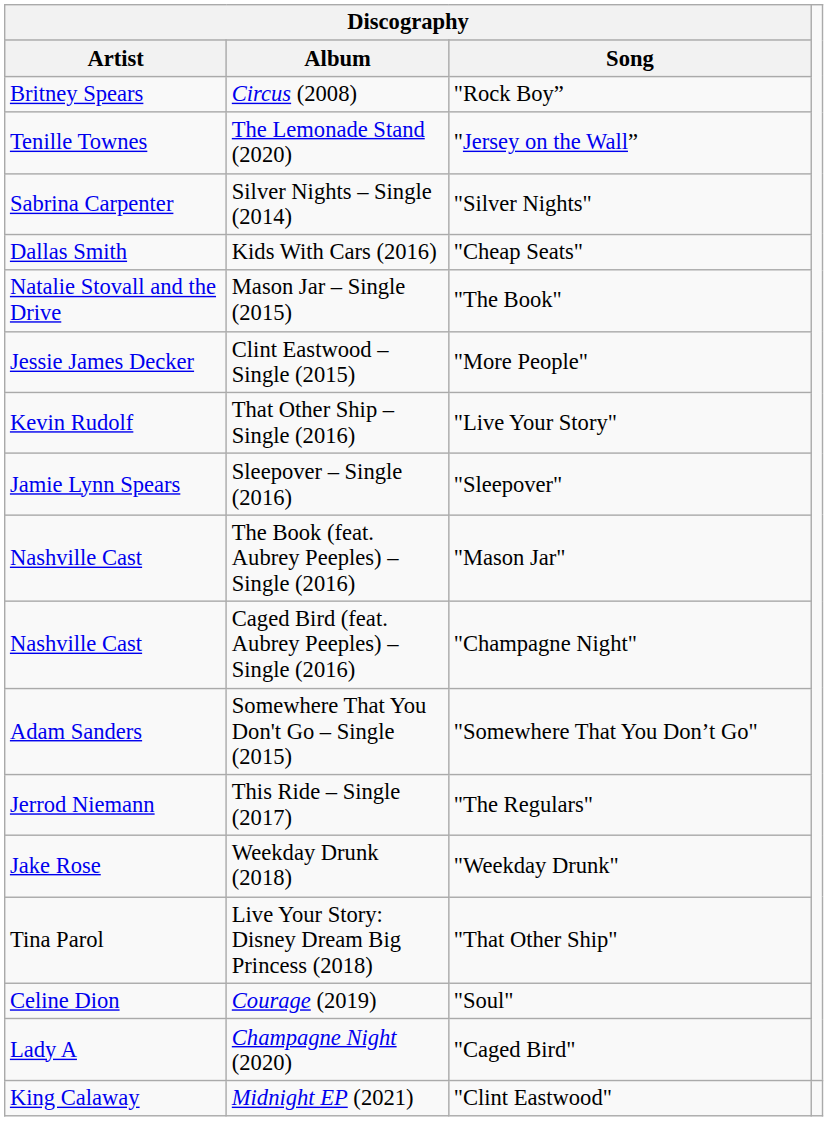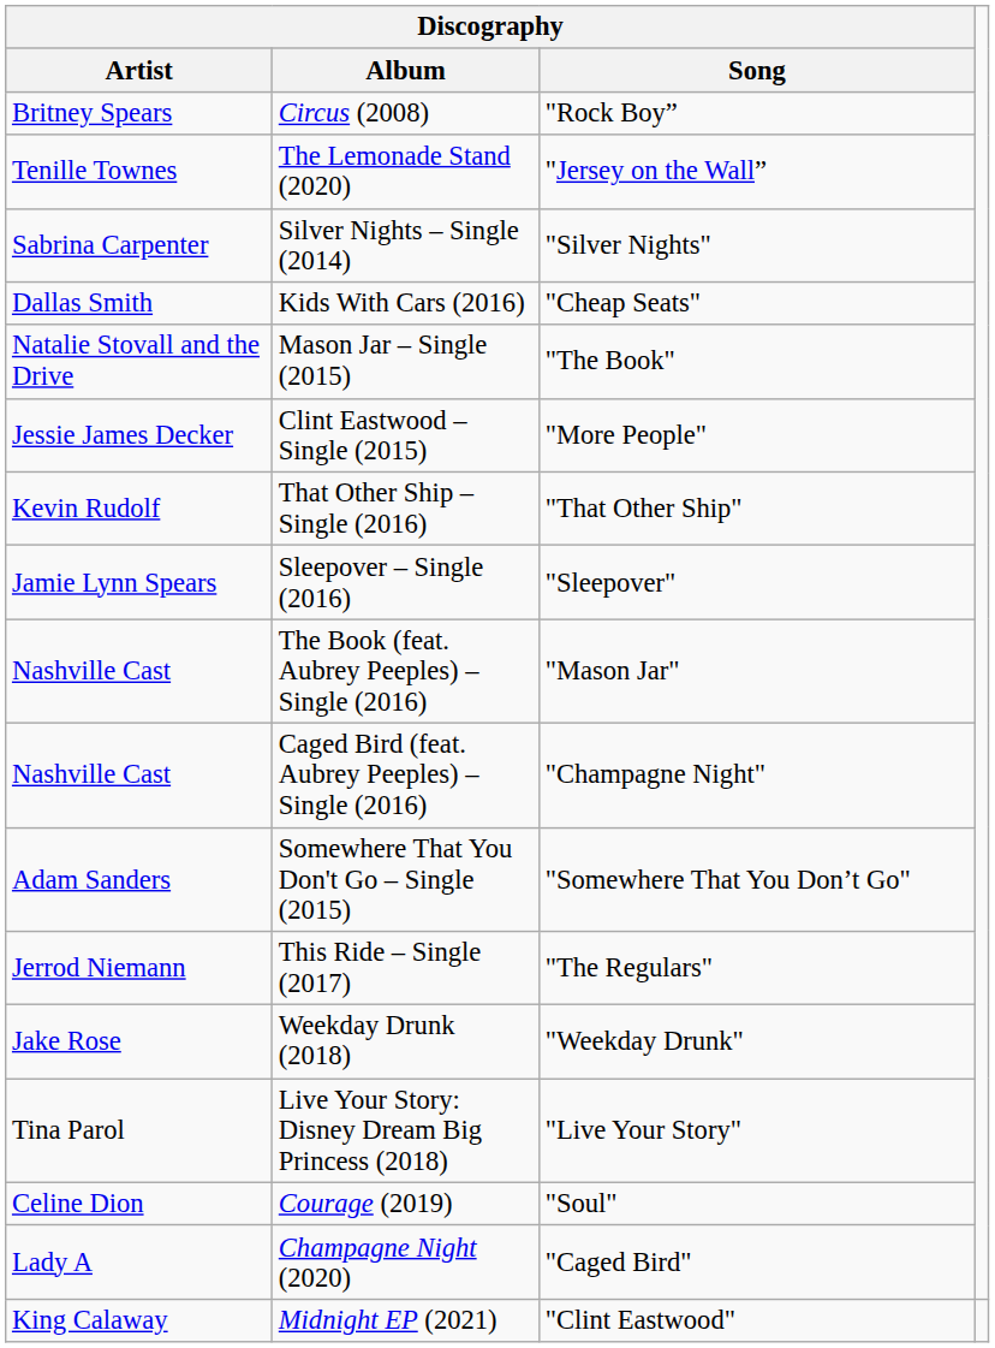 <table class="wikitable">
 <tr>
 <th colspan="3">Discography</th>
 </tr>
 <tr style="background:#ccc;"+>
 <th style="width:150px;">Artist</th>
 <th style="width:150px;">Album</th>
 <th style="width:250px;">Song</th>
 </tr>
 <tr>
 <td><a href='#'>Britney Spears</a></td>
 <td><em><a href='#'>Circus</a></em> (2008)</td>
 <td>"Rock Boy”</td>
 </tr>
 <tr>
 <td><a href='#'>Tenille Townes</a></td>
 <td><a href='#'>The Lemonade Stand</a> (2020)</td>
 <td>"<a href='#'>Jersey on the Wall</a>”</td>
 </tr>
 <tr>
 <td><a href='#'>Sabrina Carpenter</a></td>
 <td>Silver Nights – Single (2014)</td>
 <td>"Silver Nights"</td>
 </tr>
 <tr>
 <td><a href='#'>Dallas Smith</a></td>
 <td>Kids With Cars (2016)</td>
 <td>"Cheap Seats"</td>
 </tr>
 <tr>
 <td><a href='#'>Natalie Stovall and the Drive</a></td>
 <td>Mason Jar – Single (2015)</td>
 <td>"The Book"</td>
 </tr>
 <tr>
 <td><a href='#'>Jessie James Decker</a></td>
 <td>Clint Eastwood – Single (2015)</td>
 <td>"More People"</td>
 </tr>
 <tr>
 <td><a href='#'>Kevin Rudolf</a></td>
 <td>That Other Ship – Single (2016)</td>
-<td>"Live Your Story"</td>
+<td>"That Other Ship"</td>
 </tr>
 <tr>
 <td><a href='#'>Jamie Lynn Spears</a></td>
 <td>Sleepover – Single (2016)</td>
 <td>"Sleepover"</td>
 </tr>
 <tr>
 <td><a href='#'>Nashville Cast</a></td>
 <td>The Book (feat. Aubrey Peeples) – Single (2016)</td>
 <td>"Mason Jar"</td>
 </tr>
 <tr>
 <td><a href='#'>Nashville Cast</a></td>
 <td>Caged Bird (feat. Aubrey Peeples) – Single (2016)</td>
 <td>"Champagne Night"</td>
 </tr>
 <tr>
 <td><a href='#'>Adam Sanders</a></td>
 <td>Somewhere That You Don't Go – Single (2015)</td>
 <td>"Somewhere That You Don’t Go"</td>
 </tr>
 <tr>
 <td><a href='#'>Jerrod Niemann</a></td>
 <td>This Ride – Single (2017)</td>
 <td>"The Regulars"</td>
 </tr>
 <tr>
 <td><a href='#'>Jake Rose</a></td>
 <td>Weekday Drunk (2018)</td>
 <td>"Weekday Drunk"</td>
 </tr>
 <tr>
 <td>Tina Parol</td>
 <td>Live Your Story: Disney Dream Big Princess (2018)</td>
-<td>"That Other Ship"</td>
+<td>"Live Your Story"</td>
 </tr>
 <tr>
 <td><a href='#'>Celine Dion</a></td>
 <td><em><a href='#'>Courage</a></em> (2019)</td>
 <td>"Soul"</td>
 </tr>
 <tr>
 <td><a href='#'>Lady A</a></td>
 <td><em><a href='#'>Champagne Night</a></em> (2020)</td>
 <td>"Caged Bird"</td>
 </tr>
 <tr>
 <td><a href='#'>King Calaway</a></td>
 <td><em><a href='#'>Midnight EP</a></em> (2021)</td>
 <td>"Clint Eastwood"</td>
 <td></td>
 </tr>
 </table>
